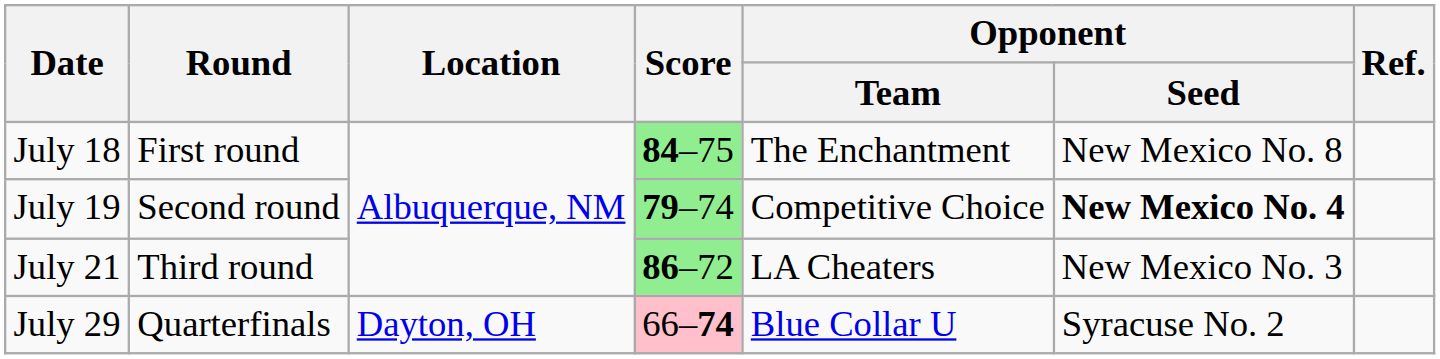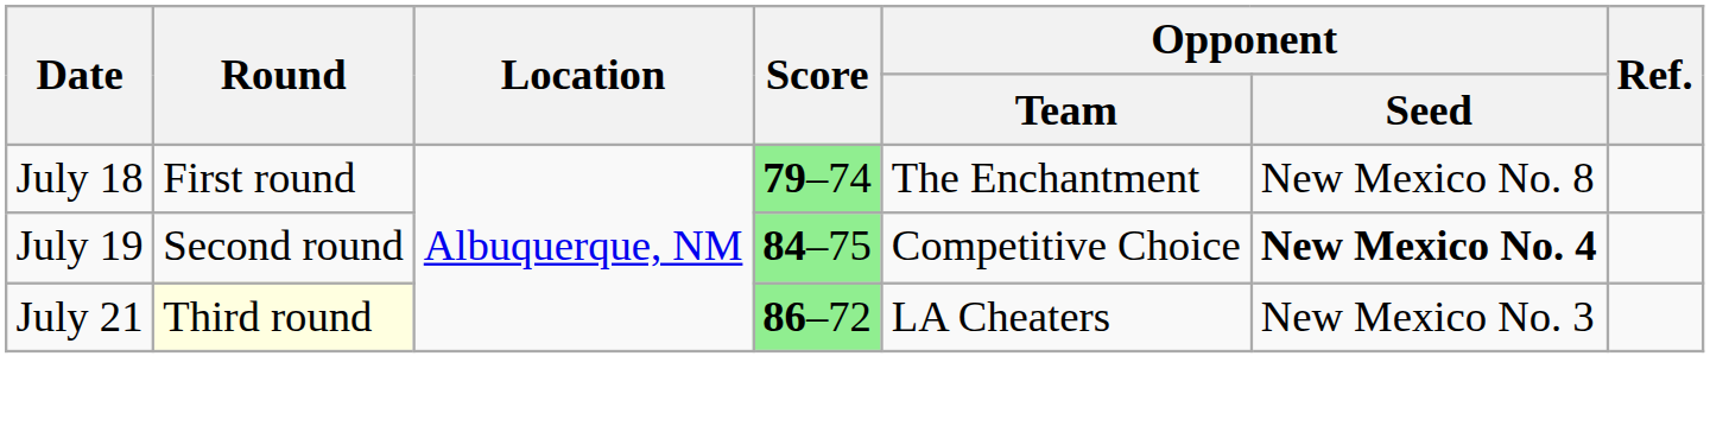 <table class="wikitable">
 <tr>
 <th rowspan=2>Date</th>
 <th rowspan=2>Round</th>
 <th rowspan=2>Location</th>
 <th rowspan=2>Score</th>
 <th colspan=2>Opponent</th>
 <th rowspan=2>Ref.</th>
 </tr>
 <tr>
 <th>Team</th>
 <th>Seed</th>
 </tr>
 <tr>
 <td>July 18</td>
 <td>First round</td>
 <td rowspan=3><a href='#'>Albuquerque, NM</a></td>
-<td bgcolor=lightgreen><strong>84</strong>–75</td>
+<td bgcolor=lightgreen><strong>79</strong>–74</td>
 <td>The Enchantment</td>
 <td>New Mexico No. 8</td>
 <td></td>
 </tr>
 <tr>
 <td>July 19</td>
 <td>Second round</td>
-<td bgcolor=lightgreen><strong>79</strong>–74</td>
+<td bgcolor=lightgreen><strong>84</strong>–75</td>
 <td>Competitive Choice</td>
 <td><strong>New Mexico No. 4</strong></td>
 <td></td>
 </tr>
 <tr>
 <td>July 21</td>
-<td>Third round</td>
+<td style="background: lightyellow;">Third round</td>
 <td bgcolor=lightgreen><strong>86</strong>–72</td>
 <td>LA Cheaters</td>
 <td>New Mexico No. 3</td>
 <td></td>
 </tr>
-<tr>
-<td>July 29</td>
-<td>Quarterfinals</td>
-<td><a href='#'>Dayton, OH</a></td>
-<td bgcolor=pink>66–<strong>74</strong></td>
-<td><a href='#'>Blue Collar U</a></td>
-<td>Syracuse No. 2</td>
-<td></td>
-</tr>
 </table>
